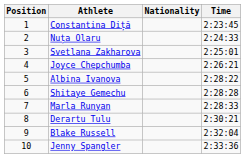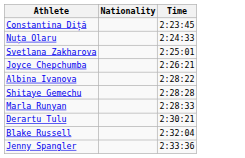 <table class="wikitable sortable">
 <tr>
-<th>Position</th>
 <th>Athlete</th>
 <th>Nationality</th>
 <th>Time</th>
 </tr>
 <tr>
-<td style="text-align:center">1</td>
 <td><a href='#'>Constantina Diță</a></td>
 <td></td>
 <td>2:23:45</td>
 </tr>
 <tr>
-<td style="text-align:center">2</td>
 <td><a href='#'>Nuța Olaru</a></td>
 <td></td>
 <td>2:24:33</td>
 </tr>
 <tr>
-<td style="text-align:center">3</td>
 <td><a href='#'>Svetlana Zakharova</a></td>
 <td></td>
 <td>2:25:01</td>
 </tr>
 <tr>
-<td style="text-align:center">4</td>
 <td><a href='#'>Joyce Chepchumba</a></td>
 <td></td>
 <td>2:26:21</td>
 </tr>
 <tr>
-<td style="text-align:center">5</td>
 <td><a href='#'>Albina Ivanova</a></td>
 <td></td>
 <td>2:28:22</td>
 </tr>
 <tr>
-<td style="text-align:center">6</td>
 <td><a href='#'>Shitaye Gemechu</a></td>
 <td></td>
 <td>2:28:28</td>
 </tr>
 <tr>
-<td style="text-align:center">7</td>
 <td><a href='#'>Marla Runyan</a></td>
 <td></td>
 <td>2:28:33</td>
 </tr>
 <tr>
-<td style="text-align:center">8</td>
 <td><a href='#'>Derartu Tulu</a></td>
 <td></td>
 <td>2:30:21</td>
 </tr>
 <tr>
-<td style="text-align:center">9</td>
 <td><a href='#'>Blake Russell</a></td>
 <td></td>
 <td>2:32:04</td>
 </tr>
 <tr>
-<td style="text-align:center">10</td>
 <td><a href='#'>Jenny Spangler</a></td>
 <td></td>
 <td>2:33:36</td>
 </tr>
 </table>
